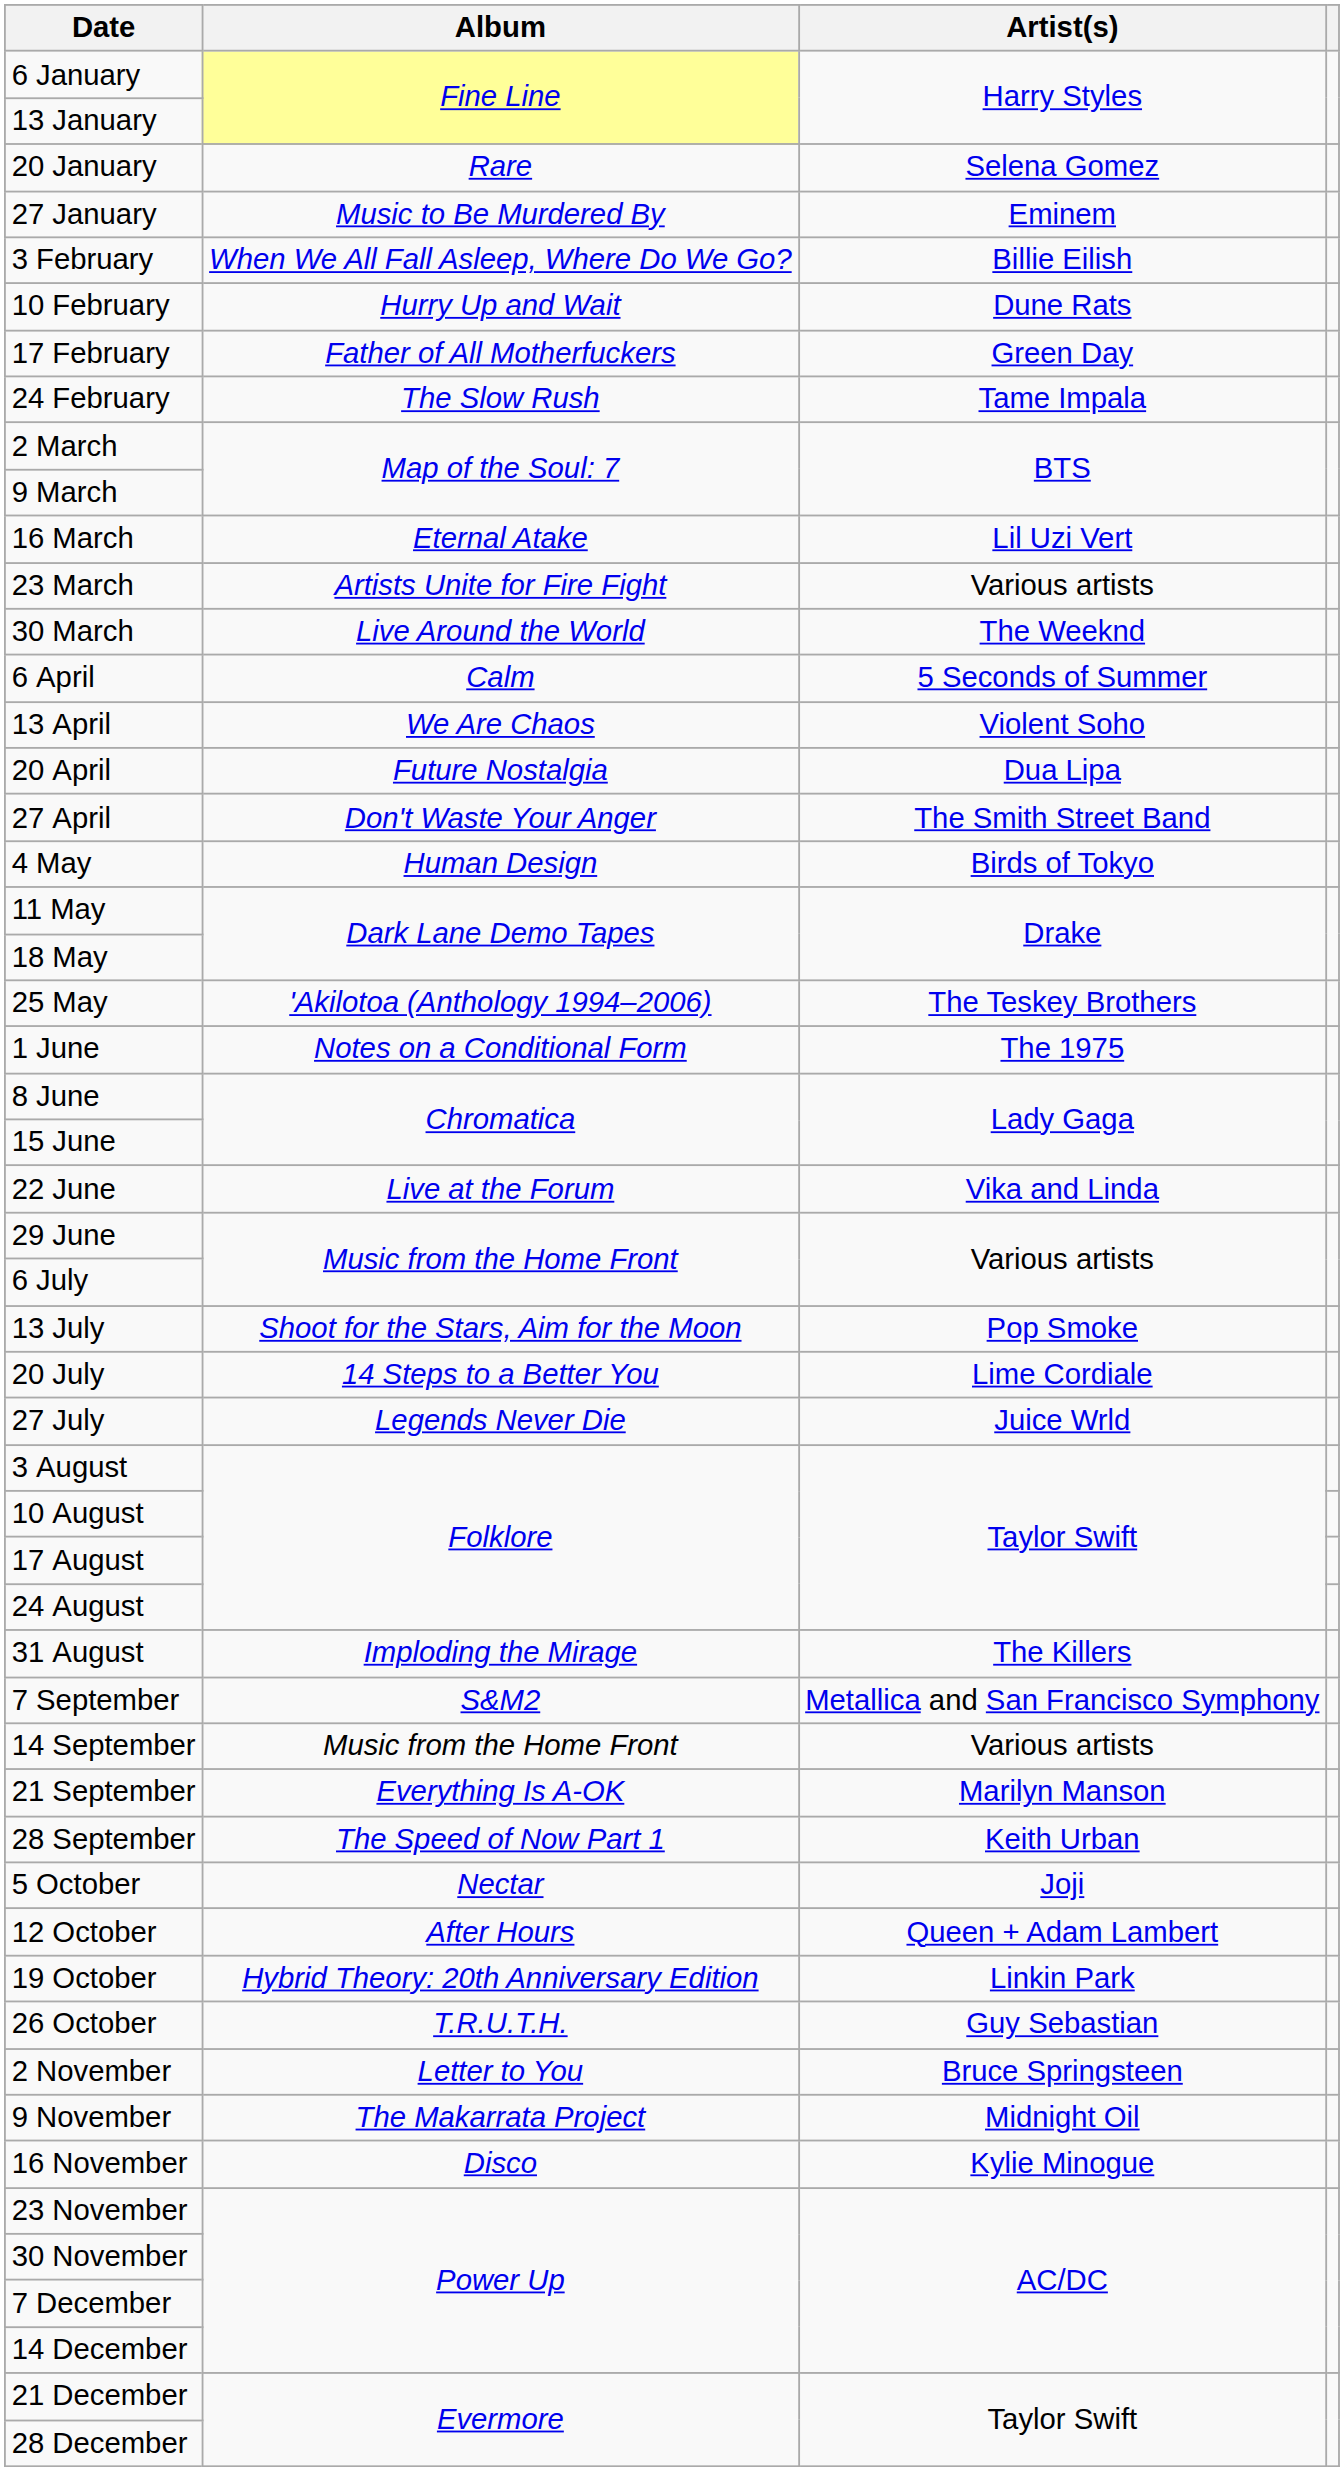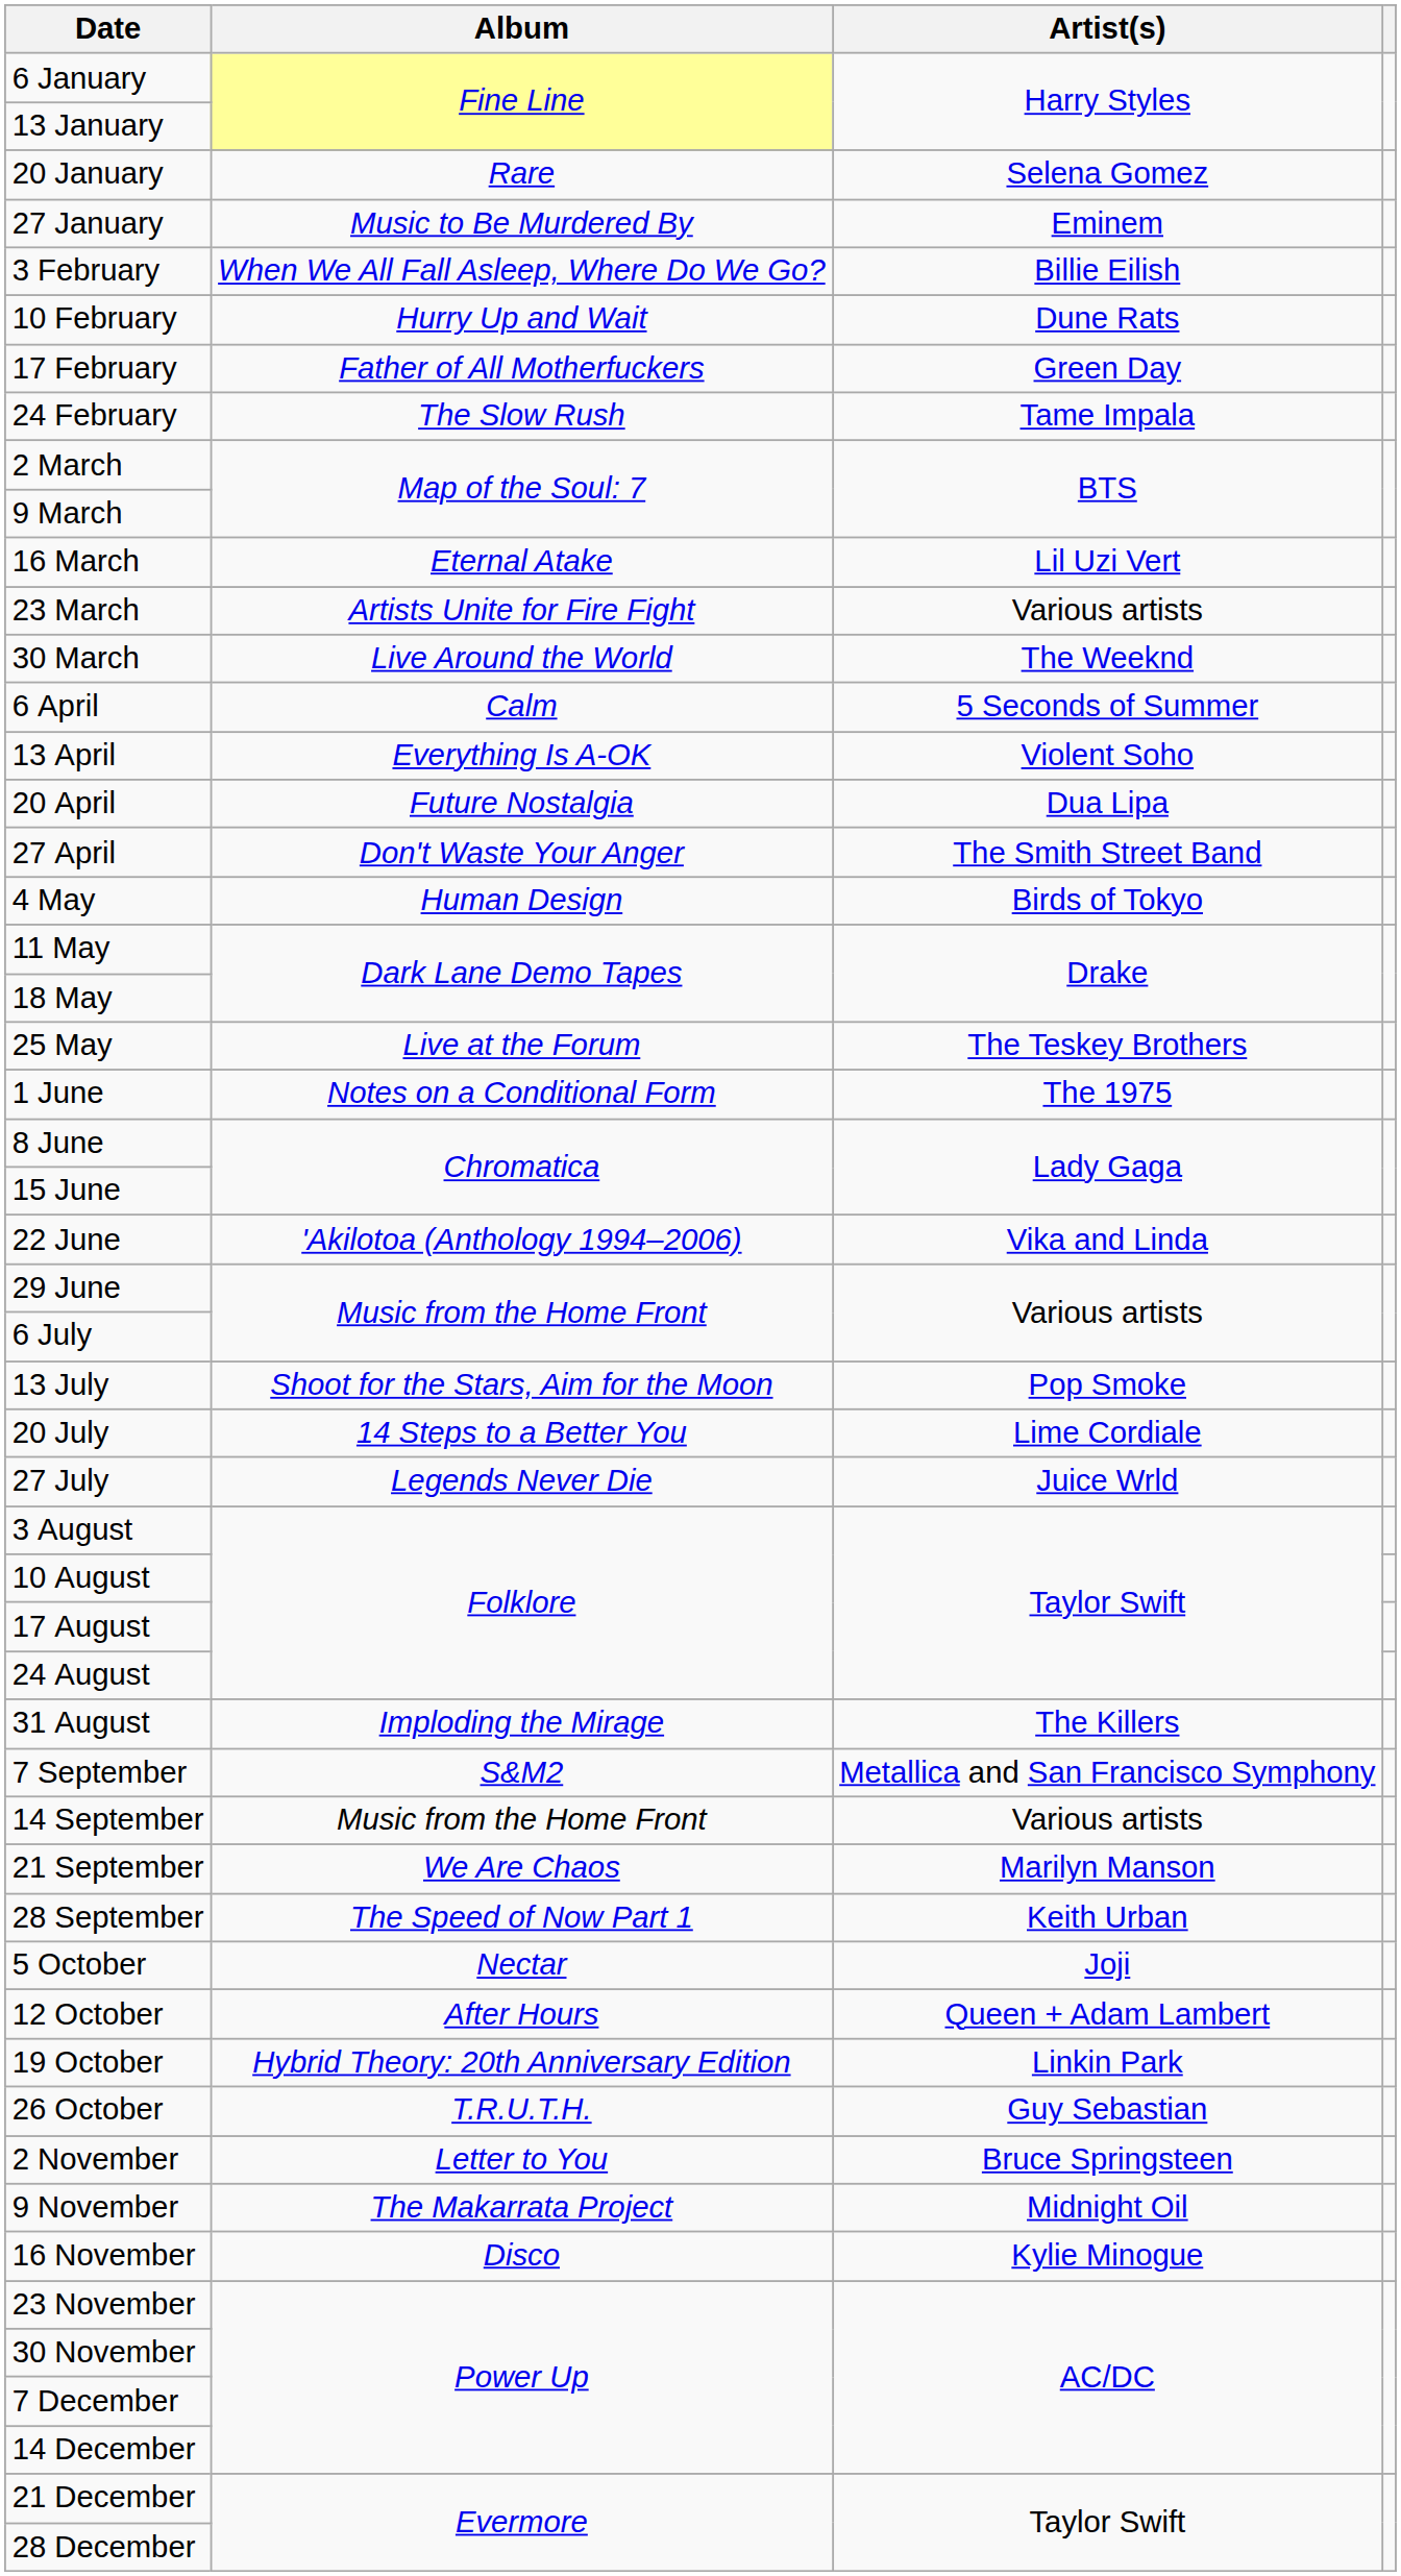 <table class="wikitable">
 <tr>
 <th style="text-align: center;">Date</th>
 <th style="text-align: center;">Album</th>
 <th style="text-align: center;">Artist(s)</th>
 <th style="text-align: center;"></th>
 </tr>
 <tr>
 <td>6 January</td>
 <td style="text-align: center;" rowspan="2" bgcolor=#FFFF99><em><a href='#'>Fine Line</a></em> </td>
 <td style="text-align: center;" rowspan="2"><a href='#'>Harry Styles</a></td>
 <td style="text-align: center;" rowspan="2"></td>
 </tr>
 <tr>
 <td>13 January</td>
 </tr>
 <tr>
 <td>20 January</td>
 <td style="text-align: center;"><em><a href='#'>Rare</a></em></td>
 <td style="text-align: center;"><a href='#'>Selena Gomez</a></td>
 <td style="text-align: center;"></td>
 </tr>
 <tr>
 <td>27 January</td>
 <td style="text-align: center;"><em><a href='#'>Music to Be Murdered By</a></em></td>
 <td style="text-align: center;"><a href='#'>Eminem</a></td>
 <td style="text-align: center;"></td>
 </tr>
 <tr>
 <td>3 February</td>
 <td style="text-align: center;"><em><a href='#'>When We All Fall Asleep, Where Do We Go?</a></em></td>
 <td style="text-align: center;"><a href='#'>Billie Eilish</a></td>
 <td style="text-align: center;"></td>
 </tr>
 <tr>
 <td>10 February</td>
 <td style="text-align: center;"><em><a href='#'>Hurry Up and Wait</a></em></td>
 <td style="text-align: center;"><a href='#'>Dune Rats</a></td>
 <td style="text-align: center;"></td>
 </tr>
 <tr>
 <td>17 February</td>
 <td style="text-align: center;"><em><a href='#'>Father of All Motherfuckers</a></em></td>
 <td style="text-align: center;"><a href='#'>Green Day</a></td>
 <td style="text-align: center;"></td>
 </tr>
 <tr>
 <td>24 February</td>
 <td style="text-align: center;"><em><a href='#'>The Slow Rush</a></em></td>
 <td style="text-align: center;"><a href='#'>Tame Impala</a></td>
 <td style="text-align: center;"></td>
 </tr>
 <tr>
 <td>2 March</td>
 <td style="text-align: center;" rowspan="2"><em><a href='#'>Map of the Soul: 7</a></em></td>
 <td style="text-align: center;" rowspan="2"><a href='#'>BTS</a></td>
 <td style="text-align: center;" rowspan="2"></td>
 </tr>
 <tr>
 <td>9 March</td>
 </tr>
 <tr>
 <td>16 March</td>
 <td style="text-align: center;"><em><a href='#'>Eternal Atake</a></em></td>
 <td style="text-align: center;"><a href='#'>Lil Uzi Vert</a></td>
 <td style="text-align: center;"></td>
 </tr>
 <tr>
 <td>23 March</td>
 <td style="text-align: center;"><em><a href='#'>Artists Unite for Fire Fight</a></em></td>
 <td style="text-align: center;">Various artists</td>
 <td style="text-align: center;"></td>
 </tr>
 <tr>
 <td>30 March</td>
 <td style="text-align: center;"><em><a href='#'>Live Around the World</a></em></td>
 <td style="text-align: center;"><a href='#'>The Weeknd</a></td>
 <td style="text-align: center;"></td>
 </tr>
 <tr>
 <td>6 April</td>
 <td style="text-align: center;"><em><a href='#'>Calm</a></em></td>
 <td style="text-align: center;"><a href='#'>5 Seconds of Summer</a></td>
 <td style="text-align: center;"></td>
 </tr>
 <tr>
 <td>13 April</td>
-<td style="text-align: center;"><em><a href='#'>We Are Chaos</a></em></td>
+<td style="text-align: center;"><em><a href='#'>Everything Is A-OK</a></em></td>
 <td style="text-align: center;"><a href='#'>Violent Soho</a></td>
 <td style="text-align: center;"></td>
 </tr>
 <tr>
 <td>20 April</td>
 <td style="text-align: center;"><em><a href='#'>Future Nostalgia</a></em></td>
 <td style="text-align: center;"><a href='#'>Dua Lipa</a></td>
 <td style="text-align: center;"></td>
 </tr>
 <tr>
 <td>27 April</td>
 <td style="text-align: center;"><em><a href='#'>Don't Waste Your Anger</a></em></td>
 <td style="text-align: center;"><a href='#'>The Smith Street Band</a></td>
 <td style="text-align: center;"></td>
 </tr>
 <tr>
 <td>4 May</td>
 <td style="text-align: center;"><em><a href='#'>Human Design</a></em></td>
 <td style="text-align: center;"><a href='#'>Birds of Tokyo</a></td>
 <td style="text-align: center;"></td>
 </tr>
 <tr>
 <td>11 May</td>
 <td style="text-align: center;" rowspan="2"><em><a href='#'>Dark Lane Demo Tapes</a></em></td>
 <td style="text-align: center;" rowspan="2"><a href='#'>Drake</a></td>
 <td style="text-align: center;" rowspan="2"></td>
 </tr>
 <tr>
 <td>18 May</td>
 </tr>
 <tr>
 <td>25 May</td>
-<td style="text-align: center;"><em><a href='#'>'Akilotoa (Anthology 1994–2006)</a></em></td>
+<td style="text-align: center;"><em><a href='#'>Live at the Forum</a></em></td>
 <td style="text-align: center;"><a href='#'>The Teskey Brothers</a></td>
 <td style="text-align: center;"></td>
 </tr>
 <tr>
 <td>1 June</td>
 <td style="text-align: center;"><em><a href='#'>Notes on a Conditional Form</a></em></td>
 <td style="text-align: center;"><a href='#'>The 1975</a></td>
 <td style="text-align: center;"></td>
 </tr>
 <tr>
 <td>8 June</td>
 <td style="text-align: center;" rowspan="2"><em><a href='#'>Chromatica</a></em></td>
 <td style="text-align: center;" rowspan="2"><a href='#'>Lady Gaga</a></td>
 <td style="text-align: center;" rowspan="2"></td>
 </tr>
 <tr>
 <td>15 June</td>
 </tr>
 <tr>
 <td>22 June</td>
-<td style="text-align: center;"><em><a href='#'>Live at the Forum</a></em></td>
+<td style="text-align: center;"><em><a href='#'>'Akilotoa (Anthology 1994–2006)</a></em></td>
 <td style="text-align: center;"><a href='#'>Vika and Linda</a></td>
 <td style="text-align: center;"></td>
 </tr>
 <tr>
 <td>29 June</td>
 <td style="text-align: center;" rowspan="2"><em><a href='#'>Music from the Home Front</a></em></td>
 <td style="text-align: center;" rowspan="2">Various artists</td>
 <td style="text-align: center;" rowspan="2"></td>
 </tr>
 <tr>
 <td>6 July</td>
 </tr>
 <tr>
 <td>13 July</td>
 <td style="text-align: center;"><em><a href='#'>Shoot for the Stars, Aim for the Moon</a></em></td>
 <td style="text-align: center;"><a href='#'>Pop Smoke</a></td>
 <td style="text-align: center;"></td>
 </tr>
 <tr>
 <td>20 July</td>
 <td style="text-align: center;"><em><a href='#'>14 Steps to a Better You</a></em></td>
 <td style="text-align: center;"><a href='#'>Lime Cordiale</a></td>
 <td style="text-align: center;"></td>
 </tr>
 <tr>
 <td>27 July</td>
 <td style="text-align: center;"><em><a href='#'>Legends Never Die</a></em></td>
 <td style="text-align: center;"><a href='#'>Juice Wrld</a></td>
 <td style="text-align: center;"></td>
 </tr>
 <tr>
 <td>3 August</td>
 <td style="text-align: center;" rowspan="4"><em><a href='#'>Folklore</a></em></td>
 <td style="text-align: center;" rowspan="4"><a href='#'>Taylor Swift</a></td>
 <td style="text-align: center;"></td>
 </tr>
 <tr>
 <td>10 August</td>
 <td style="text-align: center;"></td>
 </tr>
 <tr>
 <td>17 August</td>
 <td style="text-align: center;"></td>
 </tr>
 <tr>
 <td>24 August</td>
 <td style="text-align: center;"></td>
 </tr>
 <tr>
 <td>31 August</td>
 <td style="text-align: center;"><em><a href='#'>Imploding the Mirage</a></em></td>
 <td style="text-align: center;"><a href='#'>The Killers</a></td>
 <td style="text-align: center;"></td>
 </tr>
 <tr>
 <td>7 September</td>
 <td style="text-align: center;"><em><a href='#'>S&M2</a></em></td>
 <td style="text-align: center;"><a href='#'>Metallica</a> and <a href='#'>San Francisco Symphony</a></td>
 <td style="text-align: center;"></td>
 </tr>
 <tr>
 <td>14 September</td>
 <td style="text-align: center;"><em>Music from the Home Front</em></td>
 <td style="text-align: center;">Various artists</td>
 <td style="text-align: center;"></td>
 </tr>
 <tr>
 <td>21 September</td>
-<td style="text-align: center;"><em><a href='#'>Everything Is A-OK</a></em></td>
+<td style="text-align: center;"><em><a href='#'>We Are Chaos</a></em></td>
 <td style="text-align: center;"><a href='#'>Marilyn Manson</a></td>
 <td style="text-align: center;"></td>
 </tr>
 <tr>
 <td>28 September</td>
 <td style="text-align: center;"><em><a href='#'>The Speed of Now Part 1</a></em></td>
 <td style="text-align: center;"><a href='#'>Keith Urban</a></td>
 <td style="text-align: center;"></td>
 </tr>
 <tr>
 <td>5 October</td>
 <td style="text-align: center;"><em><a href='#'>Nectar</a></em></td>
 <td style="text-align: center;"><a href='#'>Joji</a></td>
 <td style="text-align: center;"></td>
 </tr>
 <tr>
 <td>12 October</td>
 <td style="text-align: center;"><em><a href='#'>After Hours</a></em></td>
 <td style="text-align: center;"><a href='#'>Queen + Adam Lambert</a></td>
 <td style="text-align: center;"></td>
 </tr>
 <tr>
 <td>19 October</td>
 <td style="text-align: center;"><em><a href='#'>Hybrid Theory: 20th Anniversary Edition</a></em></td>
 <td style="text-align: center;"><a href='#'>Linkin Park</a></td>
 <td style="text-align: center;"></td>
 </tr>
 <tr>
 <td>26 October</td>
 <td style="text-align: center;"><em><a href='#'>T.R.U.T.H.</a></em></td>
 <td style="text-align: center;"><a href='#'>Guy Sebastian</a></td>
 <td style="text-align: center;"></td>
 </tr>
 <tr>
 <td>2 November</td>
 <td style="text-align: center;"><em><a href='#'>Letter to You</a></em></td>
 <td style="text-align: center;"><a href='#'>Bruce Springsteen</a></td>
 <td style="text-align: center;"></td>
 </tr>
 <tr>
 <td>9 November</td>
 <td style="text-align: center;"><em><a href='#'>The Makarrata Project</a></em></td>
 <td style="text-align: center;"><a href='#'>Midnight Oil</a></td>
 <td style="text-align: center;"></td>
 </tr>
 <tr>
 <td>16 November</td>
 <td style="text-align: center;"><em><a href='#'>Disco</a></em></td>
 <td style="text-align: center;"><a href='#'>Kylie Minogue</a></td>
 <td style="text-align: center;"></td>
 </tr>
 <tr>
 <td>23 November</td>
 <td style="text-align: center;" rowspan="4"><em><a href='#'>Power Up</a></em></td>
 <td style="text-align: center;" rowspan="4"><a href='#'>AC/DC</a></td>
 <td style="text-align: center;" rowspan="4"></td>
 </tr>
 <tr>
 <td>30 November</td>
 </tr>
 <tr>
 <td>7 December</td>
 </tr>
 <tr>
 <td>14 December</td>
 </tr>
 <tr>
 <td>21 December</td>
 <td style="text-align: center;" rowspan="2"><em><a href='#'>Evermore</a></em></td>
 <td style="text-align: center;" rowspan="2">Taylor Swift</td>
 <td style="text-align: center;" rowspan="2"></td>
 </tr>
 <tr>
 <td>28 December</td>
 </tr>
 </table>
